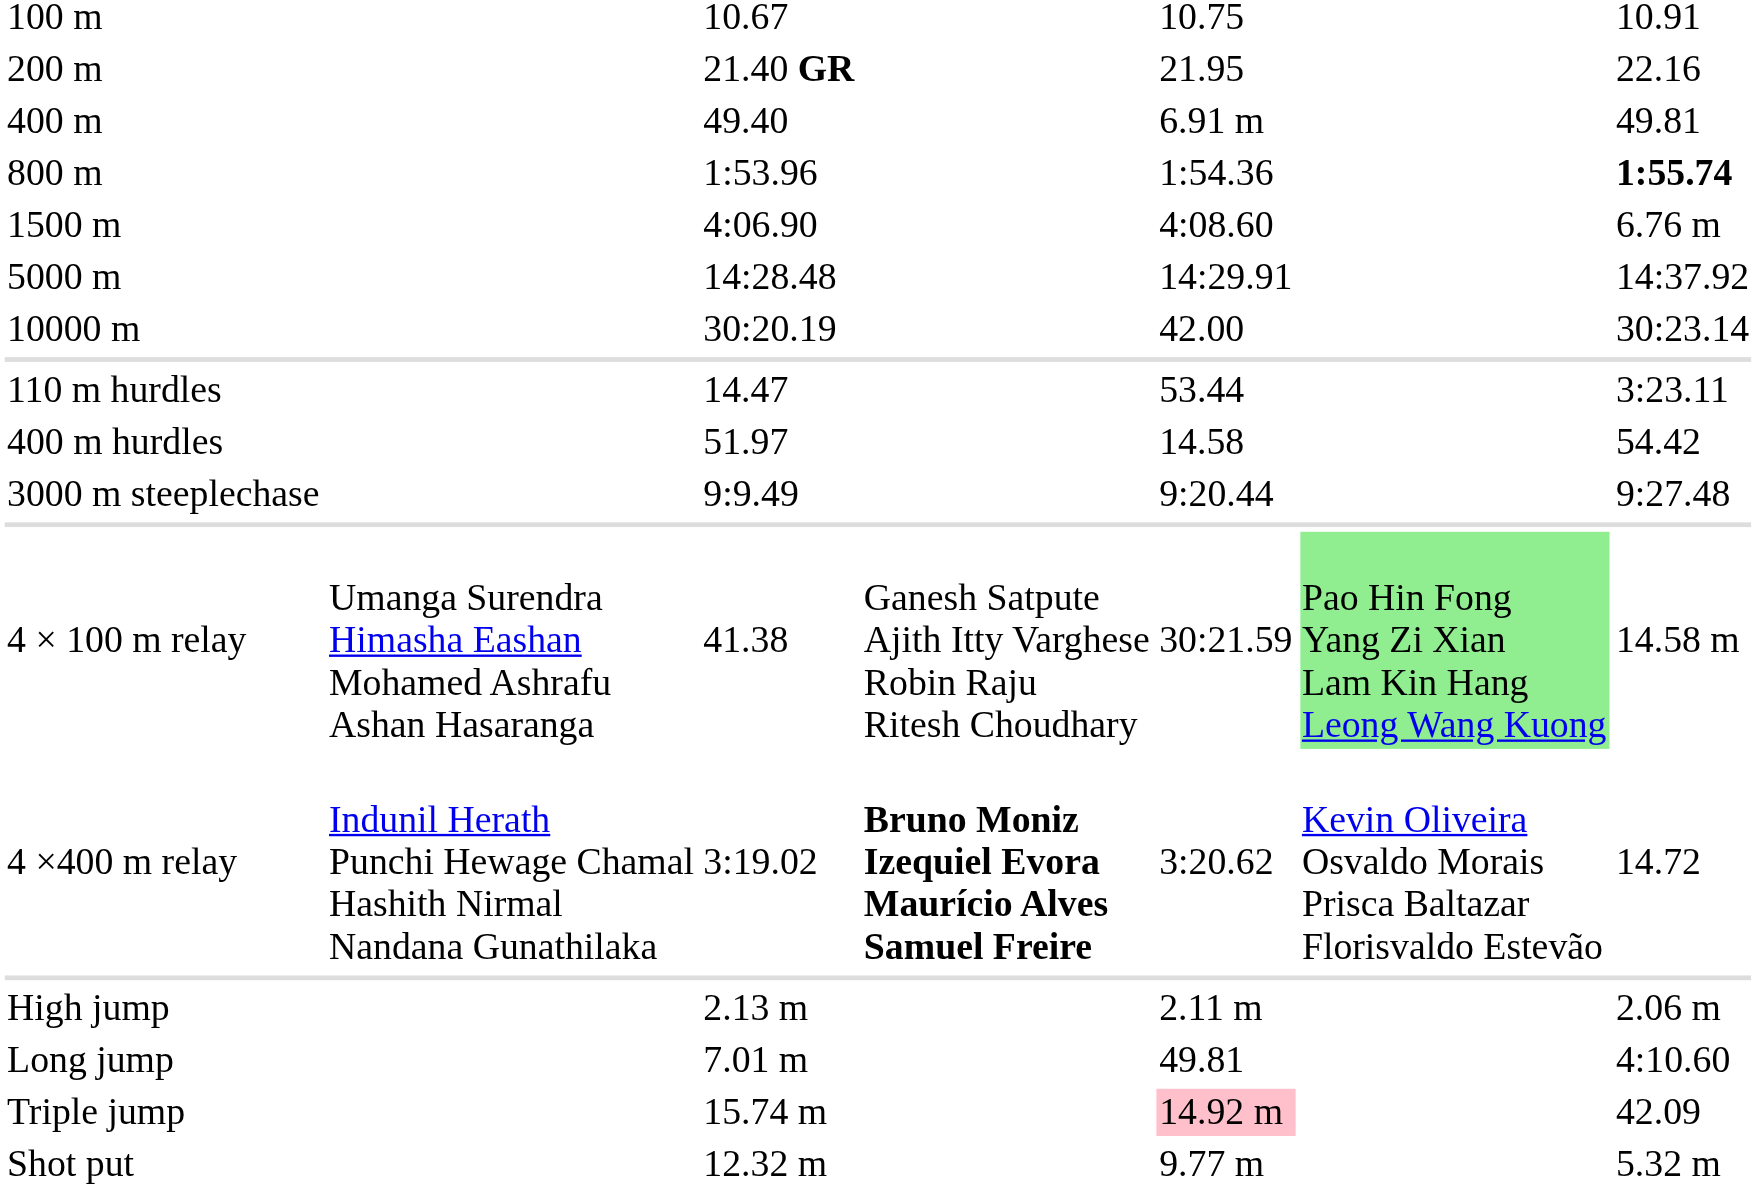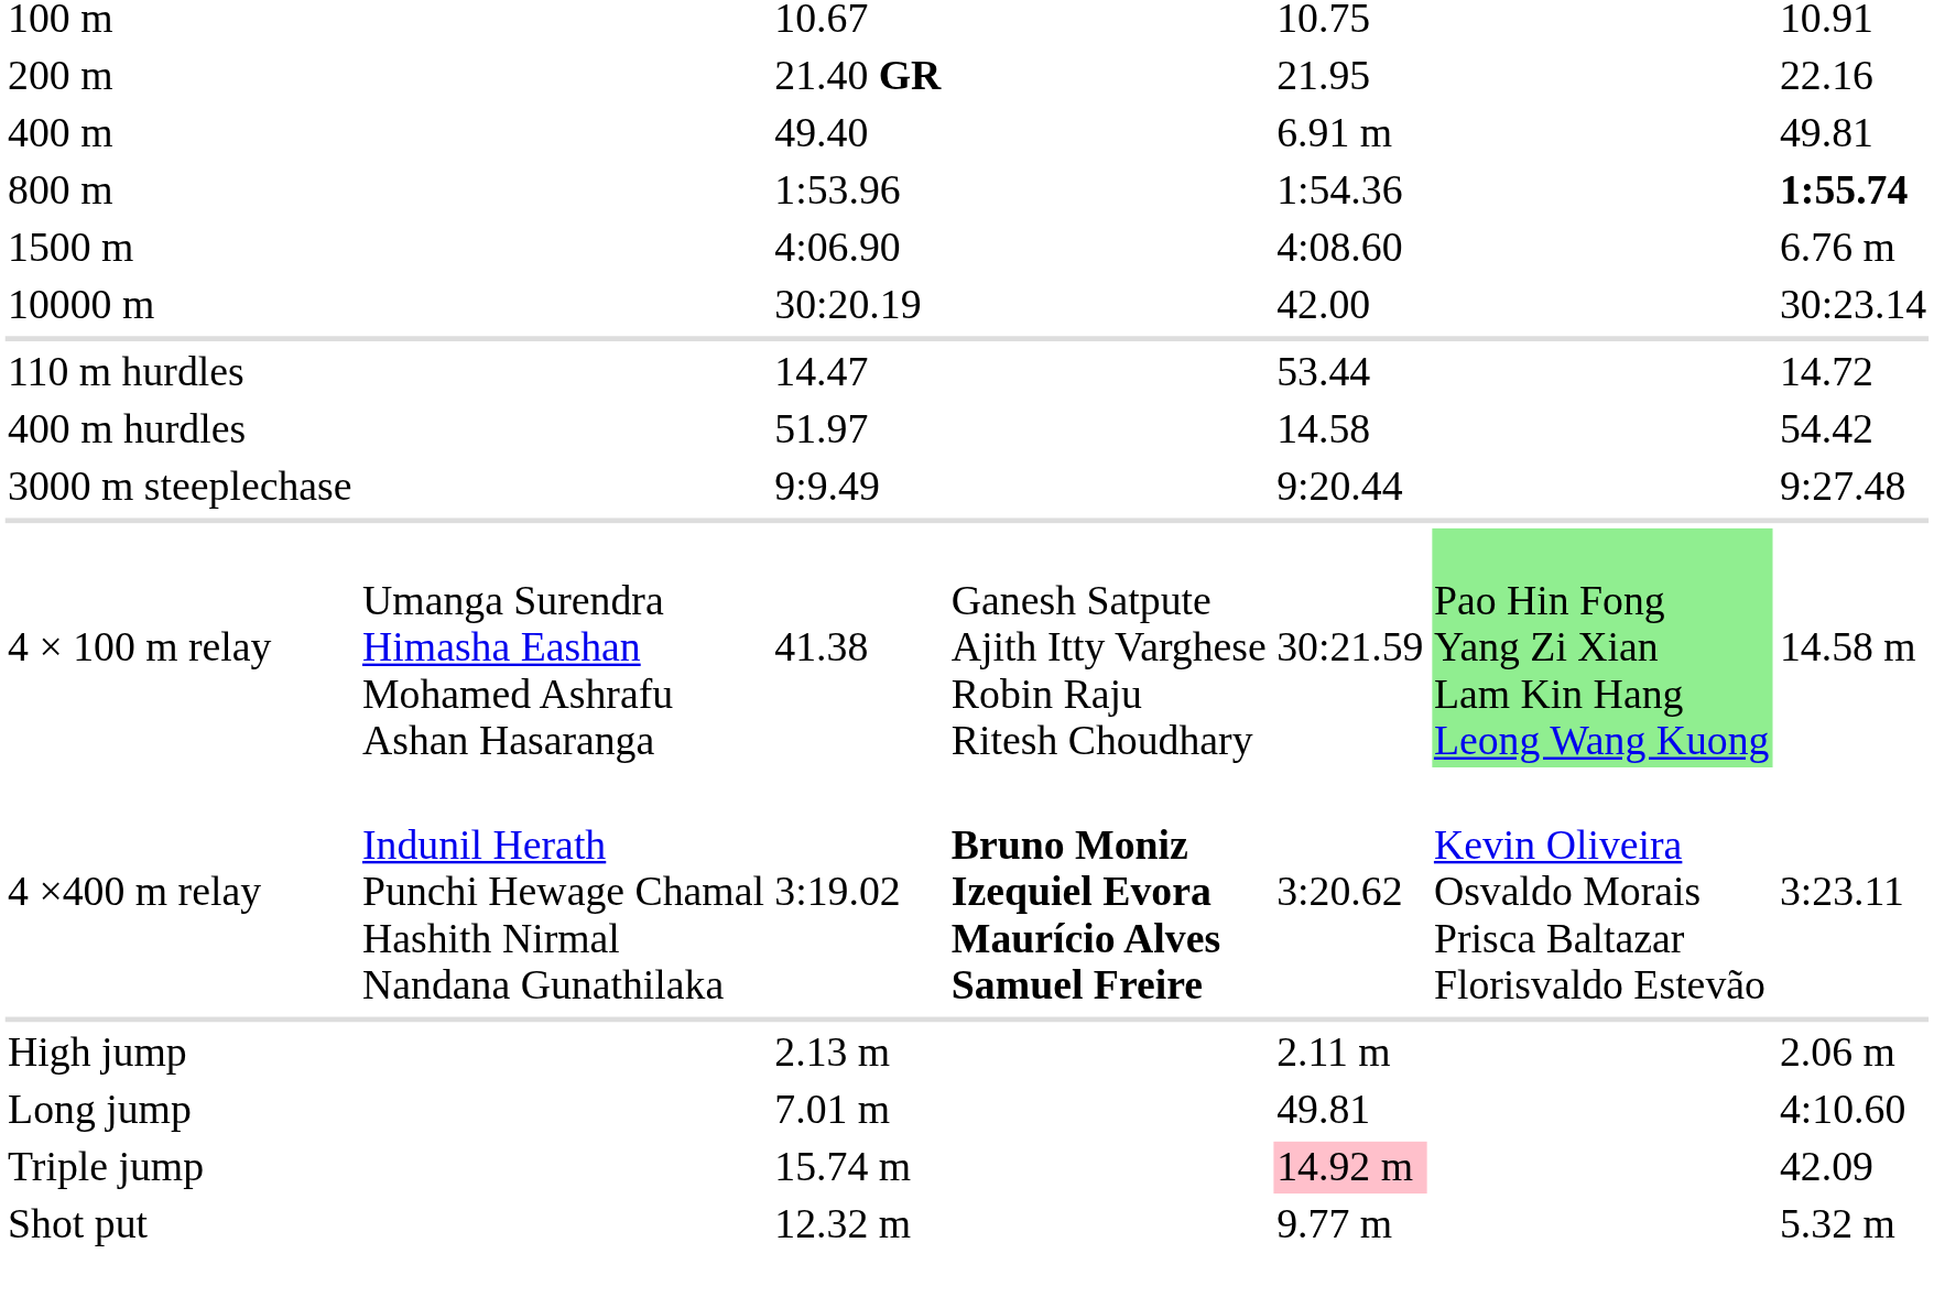 <table>
 <tr>
 <td>100 m</td>
 <td></td>
 <td>10.67</td>
 <td></td>
 <td>10.75</td>
 <td></td>
 <td>10.91</td>
 </tr>
 <tr>
 <td>200 m</td>
 <td></td>
 <td>21.40 <strong>GR</strong></td>
 <td></td>
 <td>21.95</td>
 <td></td>
 <td>22.16</td>
 </tr>
 <tr>
 <td>400 m</td>
 <td></td>
 <td>49.40</td>
 <td></td>
 <td>6.91 m</td>
 <td></td>
 <td>49.81</td>
 </tr>
 <tr>
 <td>800 m</td>
 <td></td>
 <td>1:53.96</td>
 <td></td>
 <td>1:54.36</td>
 <td></td>
 <td><strong>1:55.74</strong></td>
 </tr>
 <tr>
 <td>1500 m</td>
 <td></td>
 <td>4:06.90</td>
 <td></td>
 <td>4:08.60</td>
 <td></td>
 <td>6.76 m</td>
 </tr>
 <tr>
-<td>5000 m</td>
-<td></td>
-<td>14:28.48</td>
-<td></td>
-<td>14:29.91</td>
-<td></td>
-<td>14:37.92</td>
-</tr>
-<tr>
 <td>10000 m</td>
 <td></td>
 <td>30:20.19</td>
 <td></td>
 <td>42.00</td>
 <td></td>
 <td>30:23.14</td>
 </tr>
 <tr bgcolor=#dddddd>
 <td colspan=7></td>
 </tr>
 <tr>
 <td>110 m hurdles</td>
 <td></td>
 <td>14.47</td>
 <td></td>
 <td>53.44</td>
 <td></td>
-<td>3:23.11</td>
+<td>14.72</td>
 </tr>
 <tr>
 <td>400 m hurdles</td>
 <td></td>
 <td>51.97</td>
 <td></td>
 <td>14.58</td>
 <td></td>
 <td>54.42</td>
 </tr>
 <tr>
 <td>3000 m steeplechase</td>
 <td></td>
 <td>9:9.49</td>
 <td></td>
 <td>9:20.44</td>
 <td></td>
 <td>9:27.48</td>
 </tr>
 <tr bgcolor=#dddddd>
 <td colspan=7></td>
 </tr>
 <tr>
 <td>4 × 100 m relay</td>
 <td><br>Umanga Surendra<br><a href='#'>Himasha Eashan</a><br>Mohamed Ashrafu<br>Ashan Hasaranga</td>
 <td>41.38</td>
 <td><br>Ganesh Satpute<br>Ajith Itty Varghese<br>Robin Raju<br>Ritesh Choudhary</td>
 <td>30:21.59</td>
 <td style="background: lightgreen;"><br>Pao Hin Fong<br>Yang Zi Xian<br>Lam Kin Hang<br><a href='#'>Leong Wang Kuong</a></td>
 <td>14.58 m</td>
 </tr>
 <tr>
 <td>4  ×400 m relay</td>
 <td><br><a href='#'>Indunil Herath</a><br>Punchi Hewage Chamal<br>Hashith Nirmal<br>Nandana Gunathilaka</td>
 <td>3:19.02</td>
 <td><strong><br>Bruno Moniz<br>Izequiel Evora<br>Maurício Alves<br>Samuel Freire</strong></td>
 <td>3:20.62</td>
 <td><br><a href='#'>Kevin Oliveira</a><br>Osvaldo Morais<br>Prisca Baltazar<br>Florisvaldo Estevão</td>
-<td>14.72</td>
+<td>3:23.11</td>
 </tr>
 <tr bgcolor=#dddddd>
 <td colspan=7></td>
 </tr>
 <tr>
 <td>High jump</td>
 <td></td>
 <td>2.13 m</td>
 <td></td>
 <td>2.11 m</td>
 <td></td>
 <td>2.06 m</td>
 </tr>
 <tr>
 <td>Long jump</td>
 <td></td>
 <td>7.01 m</td>
 <td></td>
 <td>49.81</td>
 <td></td>
 <td>4:10.60</td>
 </tr>
 <tr>
 <td>Triple jump</td>
 <td></td>
 <td>15.74 m</td>
 <td></td>
 <td style="background: pink;">14.92 m</td>
 <td></td>
 <td>42.09</td>
 </tr>
 <tr>
 <td>Shot put</td>
 <td></td>
 <td>12.32 m</td>
 <td></td>
 <td>9.77 m</td>
 <td></td>
 <td>5.32 m</td>
 </tr>
 </table>
